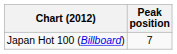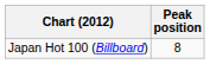 <table class="wikitable">
 <tr>
 <th>Chart (2012)</th>
 <th>Peak<br>position</th>
 </tr>
 <tr>
 <td>Japan Hot 100 (<em><a href='#'>Billboard</a></em>)</td>
-<td style="text-align:center;">7</td>
+<td style="text-align:center;">8</td>
 </tr>
 </table>
